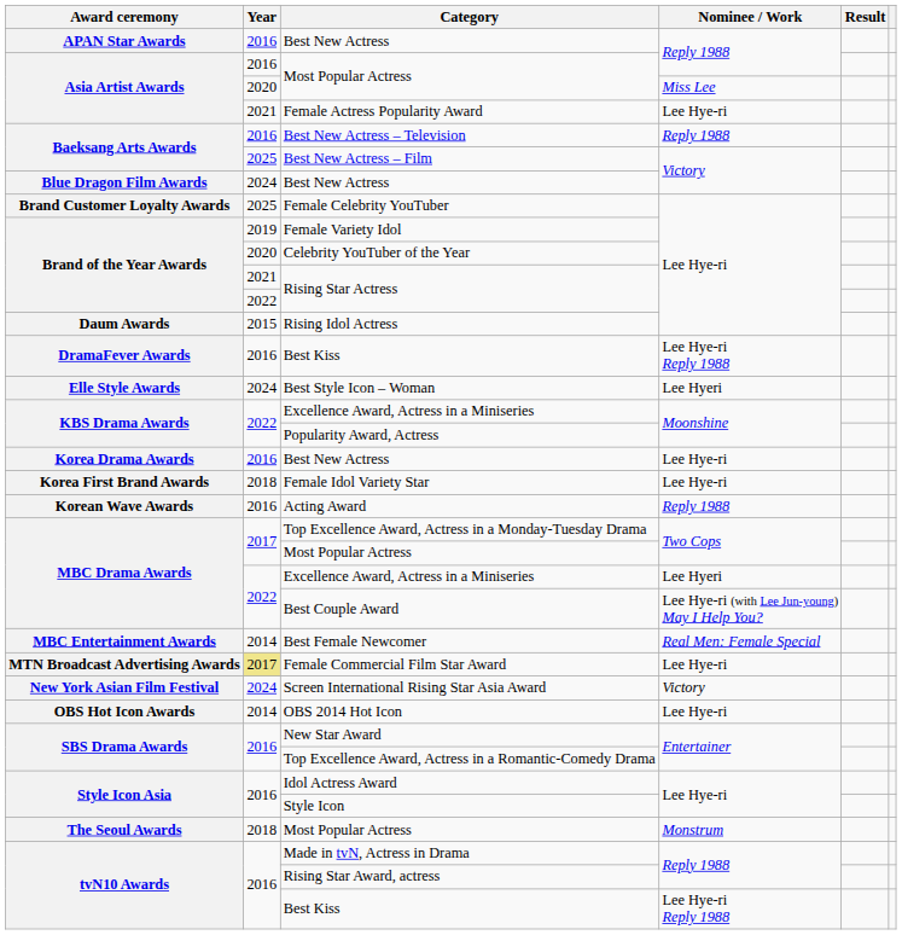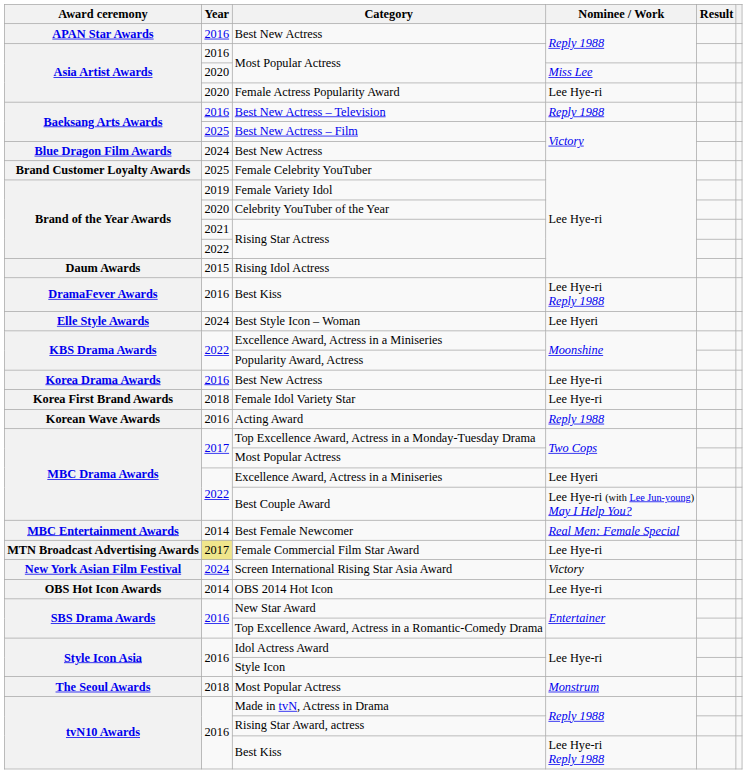 <table class="wikitable plainrowheaders sortable">
 <tr>
 <th scope="col">Award ceremony</th>
 <th scope="col">Year</th>
 <th scope="col">Category</th>
 <th scope="col">Nominee / Work</th>
 <th scope="col">Result</th>
 <th scope="col" class="unsortable"></th>
 </tr>
 <tr>
 <th scope="row"><a href='#'>APAN Star Awards</a></th>
 <td style="text-align:center"><a href='#'>2016</a></td>
 <td>Best New Actress</td>
 <td rowspan="2"><em><a href='#'>Reply 1988</a></em></td>
 <td></td>
 <td style="text-align:center"></td>
 </tr>
 <tr>
 <th scope="row" rowspan="3"><a href='#'>Asia Artist Awards</a></th>
 <td style="text-align:center">2016</td>
 <td rowspan="2">Most Popular Actress</td>
 <td></td>
 <td style="text-align:center"></td>
 </tr>
 <tr>
 <td style="text-align:center">2020</td>
 <td rowspan="1"><em><a href='#'>Miss Lee</a></em></td>
 <td></td>
 <td style="text-align:center"></td>
 </tr>
 <tr>
-<td style="text-align:center">2021</td>
+<td style="text-align:center">2020</td>
 <td>Female Actress Popularity Award</td>
 <td>Lee Hye-ri</td>
 <td></td>
 <td style="text-align:center;"></td>
 </tr>
 <tr>
 <th scope="row" rowspan="2"><a href='#'>Baeksang Arts Awards</a></th>
 <td style="text-align:center"><a href='#'>2016</a></td>
 <td><a href='#'>Best New Actress – Television</a></td>
 <td rowspan="1"><em><a href='#'>Reply 1988</a></em></td>
 <td></td>
 <td style="text-align:center"></td>
 </tr>
 <tr>
 <td style="text-align:center"><a href='#'>2025</a></td>
 <td><a href='#'>Best New Actress – Film</a></td>
 <td rowspan="2"><em><a href='#'>Victory</a></em></td>
 <td></td>
 <td style="text-align:center"></td>
 </tr>
 <tr>
 <th scope="row"><a href='#'>Blue Dragon Film Awards</a></th>
 <td style="text-align:center">2024</td>
 <td>Best New Actress</td>
 <td></td>
 <td style="text-align:center"></td>
 </tr>
 <tr>
 <th scope="row">Brand Customer Loyalty Awards</th>
 <td style="text-align:center">2025</td>
 <td>Female Celebrity YouTuber</td>
 <td rowspan="6">Lee Hye-ri</td>
 <td></td>
 <td style="text-align:center"></td>
 </tr>
 <tr>
 <th scope="row" rowspan="4">Brand of the Year Awards</th>
 <td style="text-align:center">2019</td>
 <td rowspan="1">Female Variety Idol</td>
 <td></td>
 <td style="text-align:center"></td>
 </tr>
 <tr>
 <td style="text-align:center">2020</td>
 <td rowspan="1">Celebrity YouTuber of the Year</td>
 <td></td>
 <td style="text-align:center"></td>
 </tr>
 <tr>
 <td style="text-align:center">2021</td>
 <td rowspan="2">Rising Star Actress</td>
 <td></td>
 <td style="text-align:center"></td>
 </tr>
 <tr>
 <td style="text-align:center">2022</td>
 <td></td>
 <td style="text-align:center"></td>
 </tr>
 <tr>
 <th scope="row" rowspan="1">Daum Awards</th>
 <td style="text-align:center">2015</td>
 <td rowspan="1">Rising Idol Actress</td>
 <td></td>
 <td style="text-align:center"></td>
 </tr>
 <tr>
 <th scope="row" rowspan="1"><a href='#'>DramaFever Awards</a></th>
 <td style="text-align:center">2016</td>
 <td rowspan="1">Best Kiss</td>
 <td>Lee Hye-ri <br><em><a href='#'>Reply 1988</a></em></td>
 <td></td>
 <td style="text-align:center"></td>
 </tr>
 <tr>
 <th scope="row"><a href='#'>Elle Style Awards</a></th>
 <td style="text-align:center">2024</td>
 <td>Best Style Icon – Woman</td>
 <td>Lee Hyeri</td>
 <td></td>
 <td style="text-align:center"></td>
 </tr>
 <tr>
 <th scope="row" rowspan="2"><a href='#'>KBS Drama Awards</a></th>
 <td style="text-align:center" rowspan="2"><a href='#'>2022</a></td>
 <td rowspan="1">Excellence Award, Actress in a Miniseries</td>
 <td rowspan="2"><em><a href='#'>Moonshine</a></em></td>
 <td></td>
 <td style="text-align:center"></td>
 </tr>
 <tr>
 <td rowspan="1">Popularity Award, Actress</td>
 <td></td>
 <td style="text-align:center"></td>
 </tr>
 <tr>
 <th scope="row" rowspan="1"><a href='#'>Korea Drama Awards</a></th>
 <td style="text-align:center"><a href='#'>2016</a></td>
 <td rowspan="1">Best New Actress</td>
 <td>Lee Hye-ri</td>
 <td></td>
 <td style="text-align:center"></td>
 </tr>
 <tr>
 <th scope="row" rowspan="1">Korea First Brand Awards</th>
 <td style="text-align:center">2018</td>
 <td rowspan="1">Female Idol Variety Star</td>
 <td rowspan="1">Lee Hye-ri</td>
 <td></td>
 <td style="text-align:center"></td>
 </tr>
 <tr>
 <th scope="row" rowspan="1">Korean Wave Awards</th>
 <td style="text-align:center">2016</td>
 <td rowspan="1">Acting Award</td>
 <td rowspan="1"><em><a href='#'>Reply 1988</a></em></td>
 <td></td>
 <td style="text-align:center"></td>
 </tr>
 <tr>
 <th scope="row" rowspan="4"><a href='#'>MBC Drama Awards</a></th>
 <td style="text-align:center "rowspan="2"><a href='#'>2017</a></td>
 <td rowspan="1">Top Excellence Award, Actress in a Monday-Tuesday Drama</td>
 <td rowspan="2"><em><a href='#'>Two Cops</a></em></td>
 <td></td>
 <td style="text-align:center"></td>
 </tr>
 <tr>
 <td>Most Popular Actress</td>
 <td></td>
 <td style="text-align:center"></td>
 </tr>
 <tr>
 <td style="text-align:center" rowspan="2"><a href='#'>2022</a></td>
 <td>Excellence Award, Actress in a Miniseries</td>
 <td>Lee Hyeri</td>
 <td></td>
 <td style="text-align:center"></td>
 </tr>
 <tr>
 <td>Best Couple Award</td>
 <td>Lee Hye-ri <small>(with <a href='#'>Lee Jun-young</a>)</small><br><em><a href='#'>May I Help You?</a></em></td>
 <td></td>
 <td style="text-align:center"></td>
 </tr>
 <tr>
 <th scope="row" rowspan="1"><a href='#'>MBC Entertainment Awards</a></th>
 <td style="text-align:center">2014</td>
 <td rowspan="1">Best Female Newcomer</td>
 <td rowspan="1"><em><a href='#'>Real Men: Female Special</a></em></td>
 <td></td>
 <td style="text-align:center"></td>
 </tr>
 <tr>
 <th scope="row" rowspan="1">MTN Broadcast Advertising Awards</th>
 <td style="background: khaki; text-align:center">2017</td>
 <td rowspan="1">Female Commercial Film Star Award</td>
 <td rowspan="1">Lee Hye-ri</td>
 <td></td>
 <td style="text-align:center"></td>
 </tr>
 <tr>
 <th scope="row"><a href='#'>New York Asian Film Festival</a></th>
 <td style="text-align:center"><a href='#'>2024</a></td>
 <td>Screen International Rising Star Asia Award</td>
 <td><em>Victory</em></td>
 <td></td>
 <td style="text-align:center"></td>
 </tr>
 <tr>
 <th scope="row" rowspan="1">OBS Hot Icon Awards</th>
 <td style="text-align:center">2014</td>
 <td>OBS 2014 Hot Icon</td>
 <td>Lee Hye-ri</td>
 <td></td>
 <td style="text-align:center"></td>
 </tr>
 <tr>
 <th scope="row" rowspan="2"><a href='#'>SBS Drama Awards</a></th>
 <td style="text-align:center" rowspan="2"><a href='#'>2016</a></td>
 <td rowspan="1">New Star Award</td>
 <td rowspan="2"><em><a href='#'>Entertainer</a></em></td>
 <td></td>
 <td style="text-align:center"></td>
 </tr>
 <tr>
 <td rowspan="1">Top Excellence Award, Actress in a Romantic-Comedy Drama</td>
 <td></td>
 <td style="text-align:center"></td>
 </tr>
 <tr>
 <th scope="row" rowspan="2"><a href='#'>Style Icon Asia</a></th>
 <td style="text-align:center" rowspan="2">2016</td>
 <td rowspan="1">Idol Actress Award</td>
 <td rowspan="2">Lee Hye-ri</td>
 <td></td>
 <td style="text-align:center"></td>
 </tr>
 <tr>
 <td rowspan="1">Style Icon</td>
 <td></td>
 <td></td>
 </tr>
 <tr>
 <th scope="row" rowspan="1"><a href='#'>The Seoul Awards</a></th>
 <td style="text-align:center" rowspan="1">2018</td>
 <td rowspan="1">Most Popular Actress</td>
 <td rowspan="1"><em><a href='#'>Monstrum</a></em></td>
 <td></td>
 <td style="text-align:center"></td>
 </tr>
 <tr>
 <th scope="row" rowspan="3"><a href='#'>tvN10 Awards</a></th>
 <td style="text-align:center" rowspan="3">2016</td>
 <td rowspan="1">Made in <a href='#'>tvN</a>, Actress in Drama</td>
 <td rowspan="2"><em><a href='#'>Reply 1988</a></em></td>
 <td></td>
 <td style="text-align:center"></td>
 </tr>
 <tr>
 <td rowspan="1">Rising Star Award, actress</td>
 <td></td>
 <td style="text-align:center"></td>
 </tr>
 <tr>
 <td rowspan="1">Best Kiss</td>
 <td>Lee Hye-ri <br><em><a href='#'>Reply 1988</a></em></td>
 <td></td>
 <td style="text-align:center"></td>
 </tr>
 </table>
